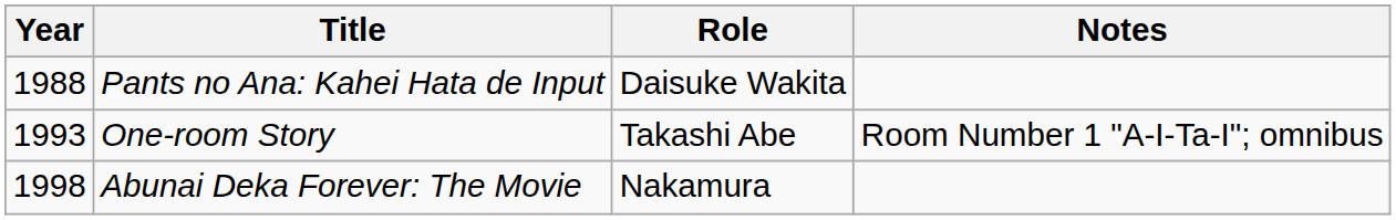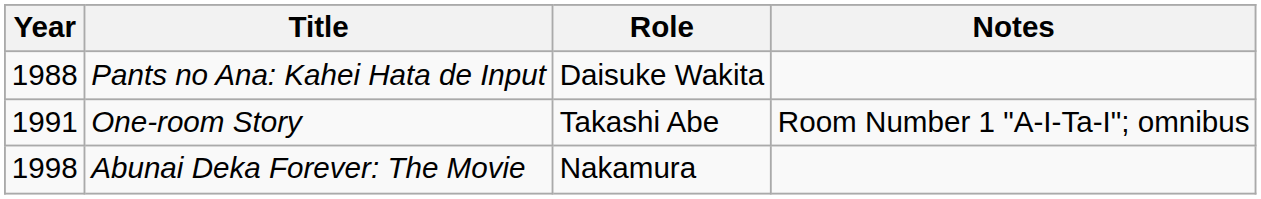 <table class="wikitable">
 <tr>
 <th>Year</th>
 <th>Title</th>
 <th>Role</th>
 <th>Notes</th>
 </tr>
 <tr>
 <td>1988</td>
 <td><em>Pants no Ana: Kahei Hata de Input</em></td>
 <td>Daisuke Wakita</td>
 <td></td>
 </tr>
 <tr>
-<td>1993</td>
+<td>1991</td>
 <td><em>One-room Story</em></td>
 <td>Takashi Abe</td>
 <td>Room Number 1 "A-I-Ta-I"; omnibus</td>
 </tr>
 <tr>
 <td>1998</td>
 <td><em>Abunai Deka Forever: The Movie</em></td>
 <td>Nakamura</td>
 <td></td>
 </tr>
 </table>
